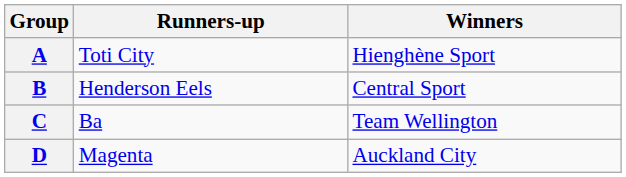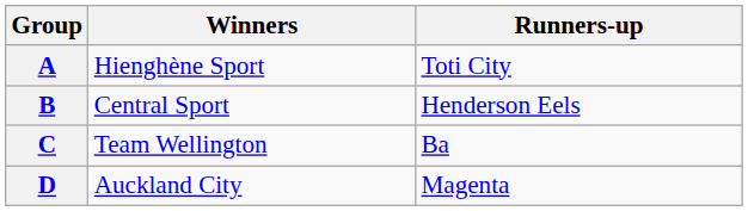 <table class="wikitable">
 <tr>
 <th>Group</th>
+<th width=200>Winners</th>
 <th width=200>Runners-up</th>
-<th width=200>Winners</th>
 </tr>
 <tr>
 <th><a href='#'>A</a></th>
+<td> <a href='#'>Hienghène Sport</a></td>
 <td> <a href='#'>Toti City</a></td>
-<td> <a href='#'>Hienghène Sport</a></td>
 </tr>
 <tr>
 <th><a href='#'>B</a></th>
+<td> <a href='#'>Central Sport</a></td>
 <td> <a href='#'>Henderson Eels</a></td>
-<td> <a href='#'>Central Sport</a></td>
 </tr>
 <tr>
 <th><a href='#'>C</a></th>
+<td> <a href='#'>Team Wellington</a></td>
 <td> <a href='#'>Ba</a></td>
-<td> <a href='#'>Team Wellington</a></td>
 </tr>
 <tr>
 <th><a href='#'>D</a></th>
+<td> <a href='#'>Auckland City</a></td>
 <td> <a href='#'>Magenta</a></td>
-<td> <a href='#'>Auckland City</a></td>
 </tr>
 </table>
